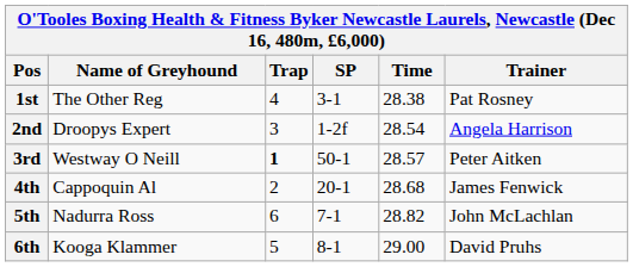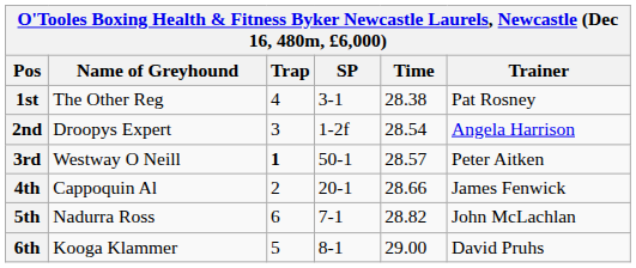 <table class="wikitable">
 <tr>
 <th colspan="6"><a href='#'>O'Tooles Boxing Health & Fitness Byker Newcastle Laurels</a>, <a href='#'>Newcastle</a> (Dec 16, 480m, £6,000)</th>
 </tr>
 <tr>
 <th width=30>Pos</th>
 <th width=180>Name of Greyhound</th>
 <th width=30>Trap</th>
 <th width=50>SP</th>
 <th width=50>Time</th>
 <th width=150>Trainer</th>
 </tr>
 <tr>
 <th>1st</th>
 <td>The Other Reg </td>
 <td>4</td>
 <td>3-1</td>
 <td>28.38</td>
 <td>Pat Rosney</td>
 </tr>
 <tr>
 <th>2nd</th>
 <td>Droopys Expert</td>
 <td>3</td>
 <td>1-2f</td>
 <td>28.54</td>
 <td><a href='#'>Angela Harrison</a></td>
 </tr>
 <tr>
 <th>3rd</th>
 <td>Westway O Neill</td>
 <td><strong>1</strong></td>
 <td>50-1</td>
 <td>28.57</td>
 <td>Peter Aitken</td>
 </tr>
 <tr>
 <th>4th</th>
 <td>Cappoquin Al</td>
 <td>2</td>
 <td>20-1</td>
-<td>28.68</td>
+<td>28.66</td>
 <td>James Fenwick</td>
 </tr>
 <tr>
 <th>5th</th>
 <td>Nadurra Ross</td>
 <td>6</td>
 <td>7-1</td>
 <td>28.82</td>
 <td>John McLachlan</td>
 </tr>
 <tr>
 <th>6th</th>
 <td>Kooga Klammer</td>
 <td>5</td>
 <td>8-1</td>
 <td>29.00</td>
 <td>David Pruhs</td>
 </tr>
 </table>
